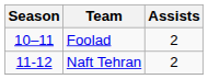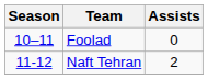 <table class="wikitable" style="text-align: center;">
 <tr>
 <th>Season</th>
 <th>Team</th>
 <th>Assists</th>
 </tr>
 <tr>
 <td><a href='#'>10–11</a></td>
 <td align="left"><a href='#'>Foolad</a></td>
-<td>2</td>
+<td>0</td>
 </tr>
 <tr>
 <td><a href='#'>11-12</a></td>
 <td align="left"><a href='#'>Naft Tehran</a></td>
 <td>2</td>
 </tr>
 <tr>
 </tr>
 </table>
